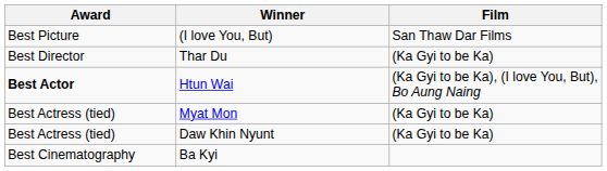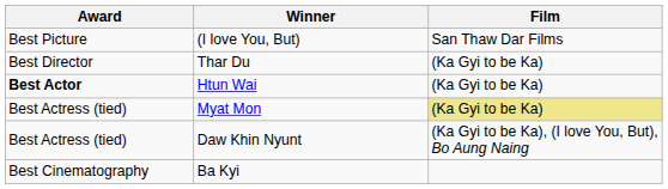 <table class="wikitable">
 <tr>
 <th width="200"><strong>Award</strong></th>
 <th width="250"><strong>Winner</strong></th>
 <th width="250"><strong>Film</strong></th>
 </tr>
 <tr>
 <td>Best Picture</td>
 <td> (I love You, But)</td>
 <td>San Thaw Dar Films</td>
 </tr>
 <tr>
 <td>Best Director</td>
 <td>Thar Du</td>
 <td> (Ka Gyi to be Ka)</td>
 </tr>
 <tr>
 <td><strong>Best Actor</strong></td>
 <td><a href='#'>Htun Wai</a></td>
-<td> (Ka Gyi to be Ka), <em></em> (I love You, But), <em>Bo Aung Naing</em></td>
+<td> (Ka Gyi to be Ka)</td>
 </tr>
 <tr>
 <td>Best Actress (tied)</td>
 <td><a href='#'>Myat Mon</a></td>
-<td> (Ka Gyi to be Ka)</td>
+<td style="background: khaki;"> (Ka Gyi to be Ka)</td>
 </tr>
 <tr>
 <td>Best Actress (tied)</td>
 <td>Daw Khin Nyunt</td>
-<td> (Ka Gyi to be Ka)</td>
+<td> (Ka Gyi to be Ka), <em></em> (I love You, But), <em>Bo Aung Naing</em></td>
 </tr>
 <tr>
 <td>Best Cinematography</td>
 <td>Ba Kyi</td>
 <td></td>
 </tr>
 </table>
